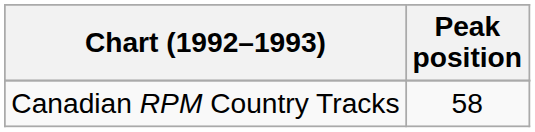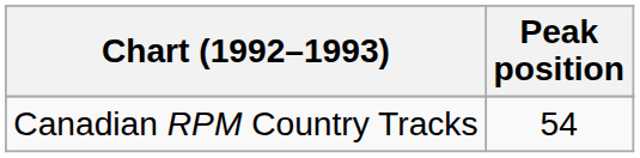 <table class="wikitable sortable">
 <tr>
 <th>Chart (1992–1993)</th>
 <th>Peak<br>position</th>
 </tr>
 <tr>
 </tr>
 <tr>
 <td>Canadian <em>RPM</em> Country Tracks</td>
-<td align="center">58</td>
+<td align="center">54</td>
 </tr>
 </table>
